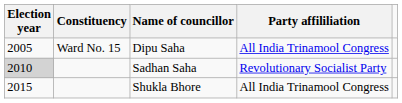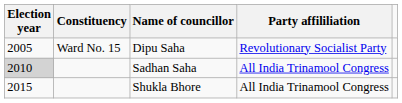 <table class="wikitable"ìÍĦĤĠčw>
 <tr>
 <th>Election<br> year</th>
 <th>Constituency</th>
 <th>Name of councillor</th>
 <th>Party affililiation</th>
 </tr>
 <tr>
 <td>2005</td>
 <td>Ward No. 15</td>
 <td>Dipu Saha</td>
-<td><a href='#'>All India Trinamool Congress</a></td>
+<td><a href='#'>Revolutionary Socialist Party</a></td>
 <td></td>
 </tr>
 <tr>
 <td style="background: lightgrey;">2010</td>
 <td></td>
 <td>Sadhan Saha</td>
-<td><a href='#'>Revolutionary Socialist Party</a></td>
+<td><a href='#'>All India Trinamool Congress</a></td>
 <td></td>
 </tr>
 <tr>
 <td>2015</td>
 <td></td>
 <td>Shukla Bhore</td>
 <td>All India Trinamool Congress</td>
 <td></td>
 </tr>
 </table>
